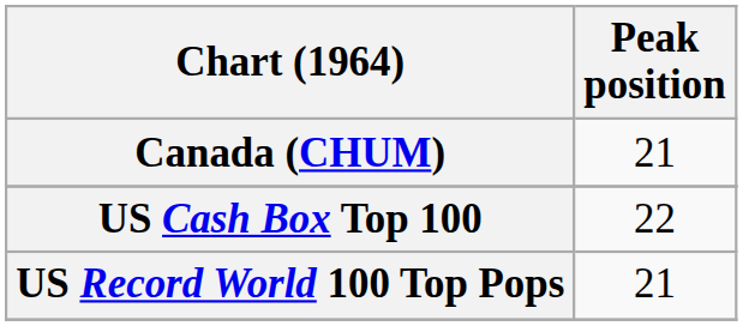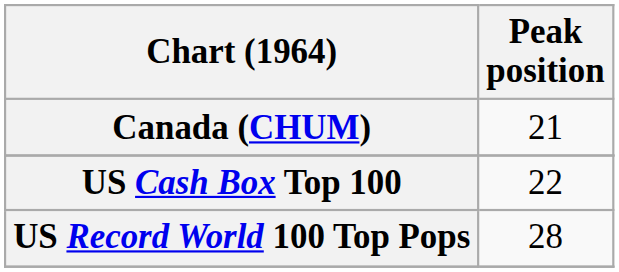 <table class="wikitable plainrowheaders sortable">
 <tr>
 <th align="left">Chart (1964)</th>
 <th align="center">Peak<br>position</th>
 </tr>
 <tr>
 <th scope="row">Canada (<a href='#'>CHUM</a>)</th>
 <td align="center">21</td>
 </tr>
 <tr>
 </tr>
 <tr>
 </tr>
 <tr>
 <th scope="row">US <em><a href='#'>Cash Box</a></em> Top 100</th>
 <td align="center">22</td>
 </tr>
 <tr>
 <th scope="row">US <em><a href='#'>Record World</a></em> 100 Top Pops</th>
-<td align="center">21</td>
+<td align="center">28</td>
 </tr>
 <tr>
 </tr>
 </table>
